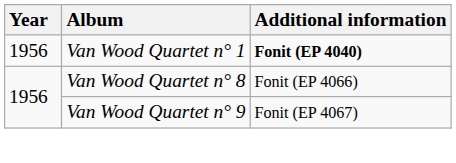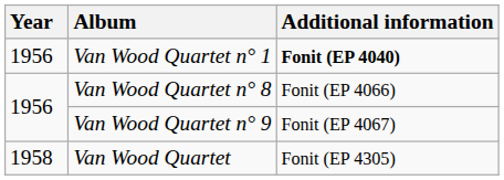 <table class="wikitable">
 <tr>
 <th style="vertical-align:top; text-align:left; width:40px;">Year</th>
 <th style="text-align:left; vertical-align:top;">Album</th>
 <th style="text-align:left; vertical-align:top;">Additional information</th>
 </tr>
 <tr>
 <td>1956</td>
 <td><em>Van Wood Quartet n° 1</em></td>
 <td><strong><small>Fonit (EP 4040)</small></strong></td>
 </tr>
 <tr>
 <td rowspan="2">1956</td>
 <td><em>Van Wood Quartet n° 8</em></td>
 <td><small>Fonit (EP 4066)</small></td>
 </tr>
 <tr>
 <td><em>Van Wood Quartet n° 9</em></td>
 <td><small>Fonit (EP 4067)</small></td>
 </tr>
+<tr>
+<td>1958</td>
+<td><em>Van Wood Quartet</em></td>
+<td><small>Fonit (EP 4305)</small></td>
+</tr>
 </table>
